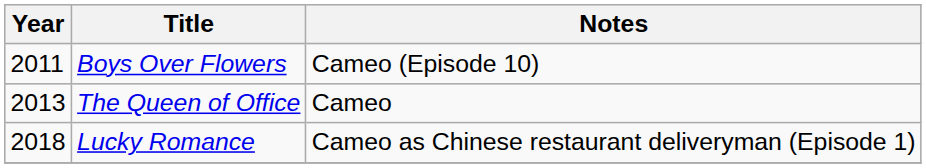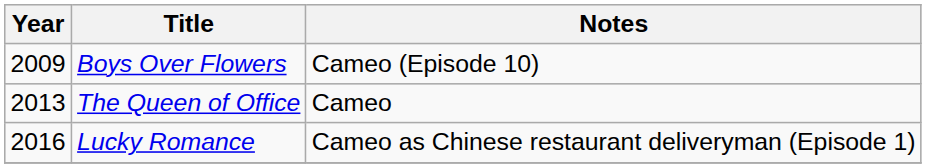 <table class="wikitable">
 <tr>
 <th>Year</th>
 <th>Title</th>
 <th>Notes</th>
 </tr>
 <tr>
-<td>2011</td>
+<td>2009</td>
 <td><a href='#'><em>Boys Over Flowers</em></a></td>
 <td>Cameo (Episode 10)</td>
 </tr>
 <tr>
 <td>2013</td>
 <td><em><a href='#'>The Queen of Office</a></em></td>
 <td>Cameo</td>
 </tr>
 <tr>
-<td>2018</td>
+<td>2016</td>
 <td><em><a href='#'>Lucky Romance</a></em></td>
 <td>Cameo as Chinese restaurant deliveryman (Episode 1)</td>
 </tr>
 <tr>
 </tr>
 </table>
